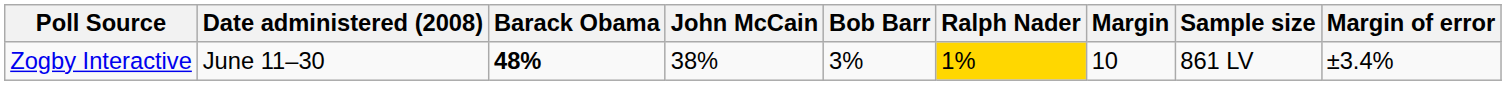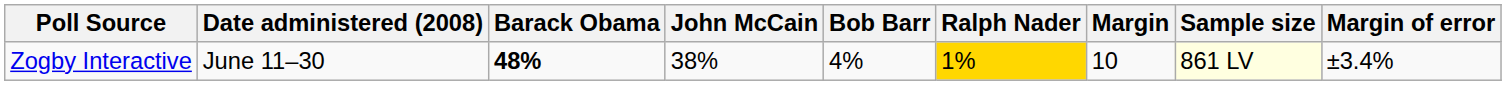 <table class="wikitable collapsible">
 <tr>
 <th>Poll Source</th>
 <th>Date administered (2008)</th>
 <th>Barack Obama</th>
 <th>John McCain</th>
 <th>Bob Barr</th>
 <th>Ralph Nader</th>
 <th>Margin</th>
 <th>Sample size</th>
 <th>Margin of error</th>
 </tr>
 <tr>
 <td><a href='#'>Zogby Interactive</a></td>
 <td>June 11–30</td>
 <td><strong>48%</strong></td>
 <td>38%</td>
-<td>3%</td>
+<td>4%</td>
 <td style="background: gold;">1%</td>
 <td>10</td>
-<td>861 LV</td>
+<td style="background: lightyellow;">861 LV</td>
 <td>±3.4%</td>
 </tr>
 </table>
